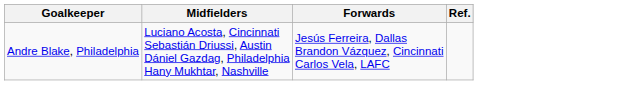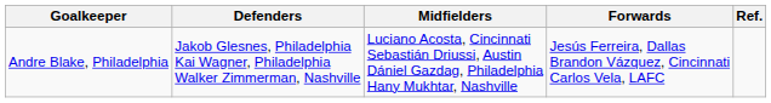 <table class="wikitable">
 <tr style="background:#cccccc;">
 <th>Goalkeeper</th>
+<th>Defenders</th>
 <th>Midfielders</th>
 <th>Forwards</th>
 <th>Ref.</th>
 </tr>
 <tr>
 <td> <a href='#'>Andre Blake</a>, <a href='#'>Philadelphia</a></td>
+<td> <a href='#'>Jakob Glesnes</a>, <a href='#'>Philadelphia</a><br> <a href='#'>Kai Wagner</a>, <a href='#'>Philadelphia</a><br> <a href='#'>Walker Zimmerman</a>, <a href='#'>Nashville</a></td>
 <td> <a href='#'>Luciano Acosta</a>, <a href='#'>Cincinnati</a><br> <a href='#'>Sebastián Driussi</a>, <a href='#'>Austin</a><br> <a href='#'>Dániel Gazdag</a>, <a href='#'>Philadelphia</a><br> <a href='#'>Hany Mukhtar</a>, <a href='#'>Nashville</a></td>
 <td> <a href='#'>Jesús Ferreira</a>, <a href='#'>Dallas</a><br> <a href='#'>Brandon Vázquez</a>, <a href='#'>Cincinnati</a><br> <a href='#'>Carlos Vela</a>, <a href='#'>LAFC</a></td>
 <td></td>
 </tr>
 </table>
